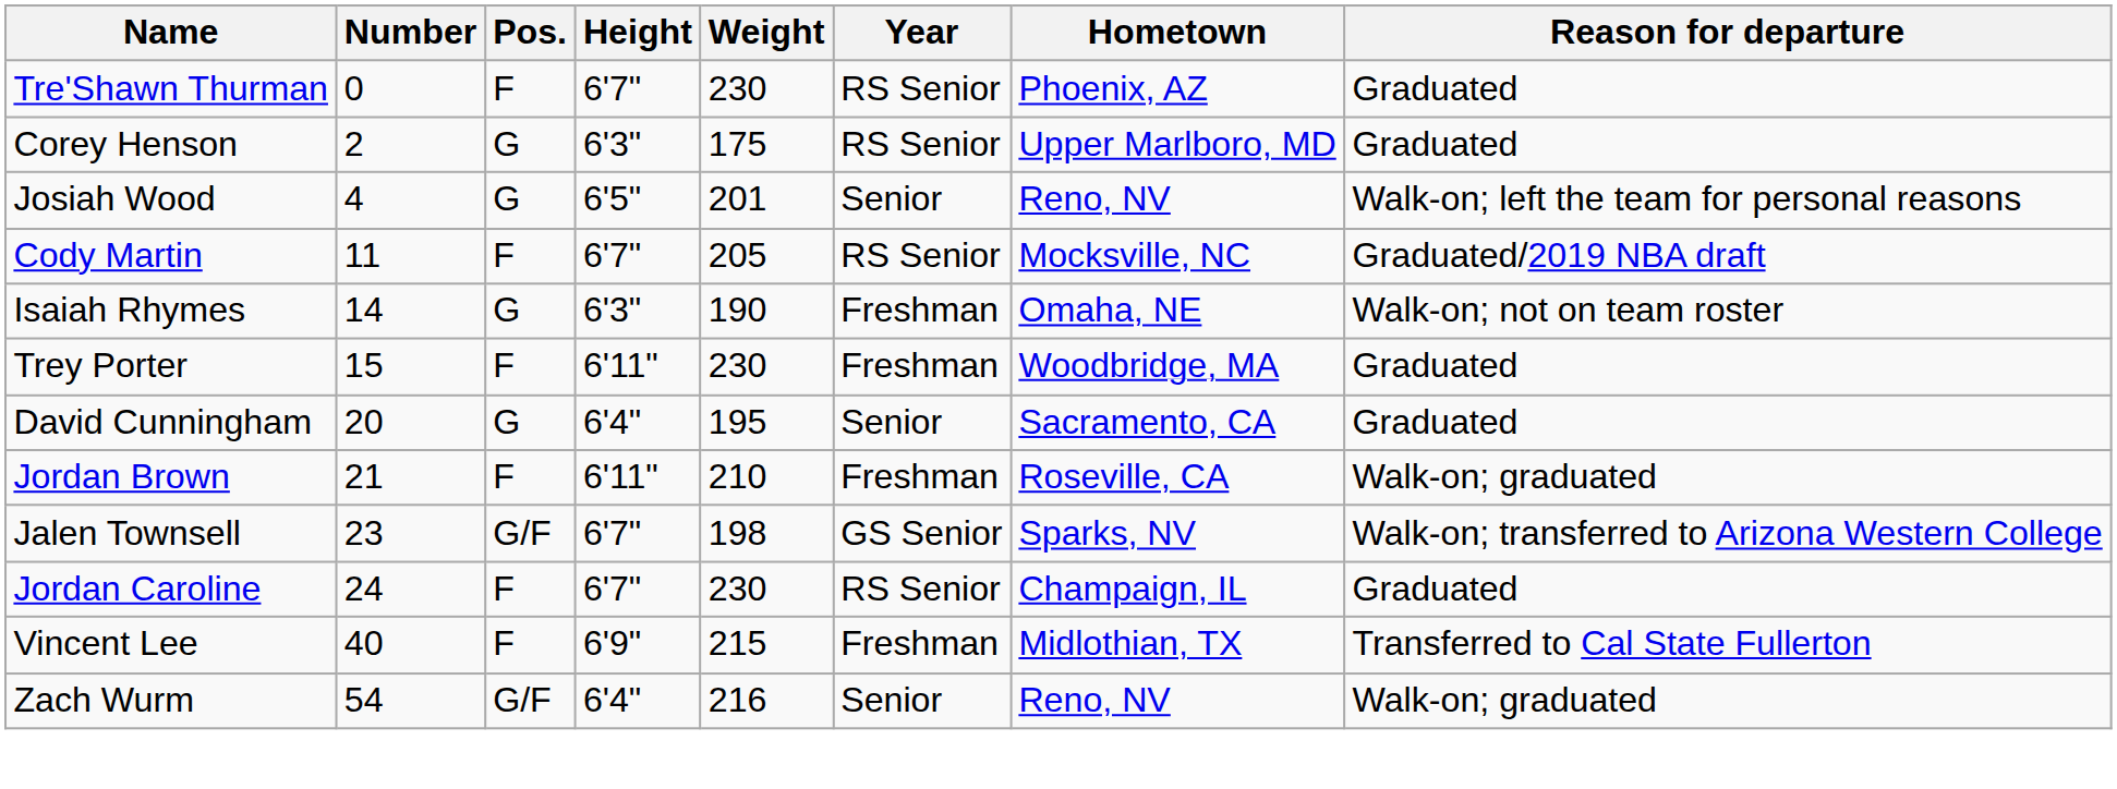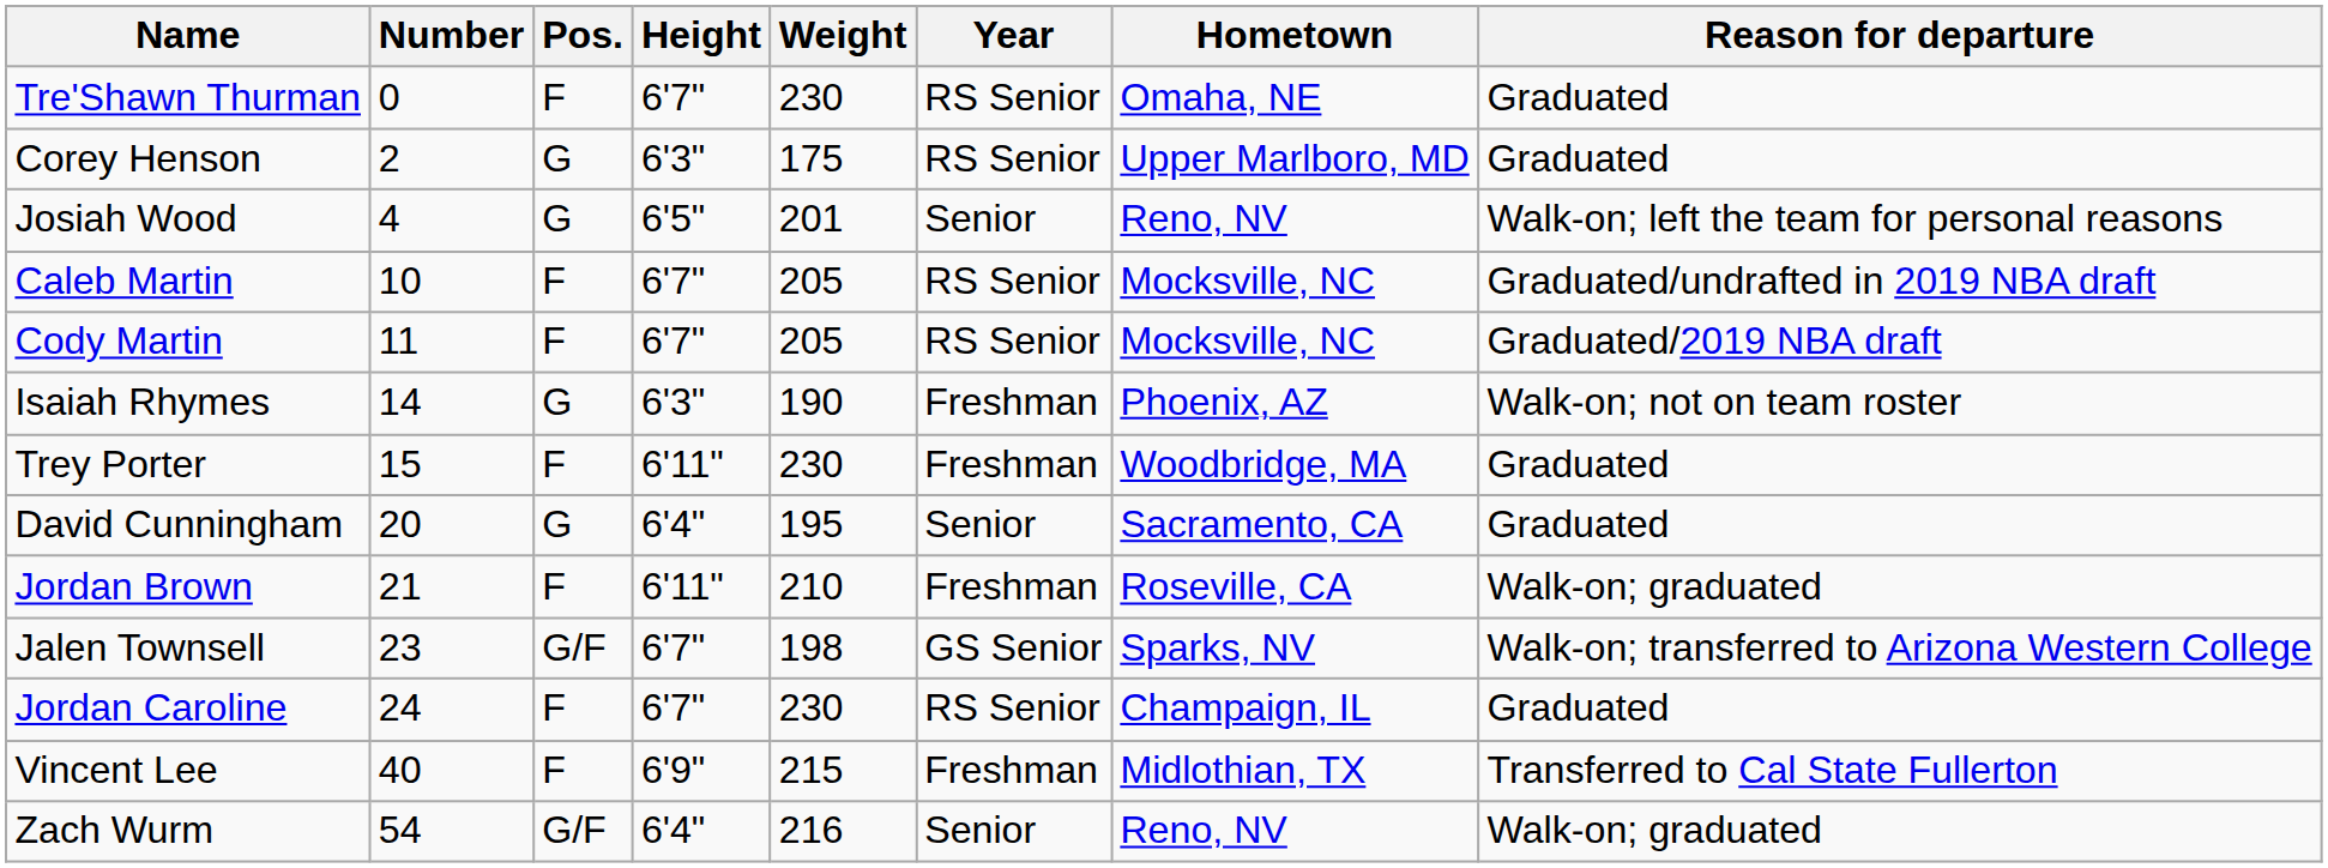 <table class="wikitable sortable" border="1">
 <tr>
 <th>Name</th>
 <th>Number</th>
 <th>Pos.</th>
 <th>Height</th>
 <th>Weight</th>
 <th>Year</th>
 <th>Hometown</th>
 <th class="unsortable">Reason for departure</th>
 </tr>
 <tr>
 <td><a href='#'>Tre'Shawn Thurman</a></td>
 <td>0</td>
 <td>F</td>
 <td>6'7"</td>
 <td>230</td>
 <td>RS Senior</td>
-<td><a href='#'>Phoenix, AZ</a></td>
+<td><a href='#'>Omaha, NE</a></td>
 <td>Graduated</td>
 </tr>
 <tr>
 <td>Corey Henson</td>
 <td>2</td>
 <td>G</td>
 <td>6'3"</td>
 <td>175</td>
 <td>RS Senior</td>
 <td><a href='#'>Upper Marlboro, MD</a></td>
 <td>Graduated</td>
 </tr>
 <tr>
 <td>Josiah Wood</td>
 <td>4</td>
 <td>G</td>
 <td>6'5"</td>
 <td>201</td>
 <td>Senior</td>
 <td><a href='#'>Reno, NV</a></td>
 <td>Walk-on; left the team for personal reasons</td>
 </tr>
 <tr>
+<td><a href='#'>Caleb Martin</a></td>
+<td>10</td>
+<td>F</td>
+<td>6'7"</td>
+<td>205</td>
+<td>RS Senior</td>
+<td><a href='#'>Mocksville, NC</a></td>
+<td>Graduated/undrafted in <a href='#'>2019 NBA draft</a></td>
+</tr>
+<tr>
 <td><a href='#'>Cody Martin</a></td>
 <td>11</td>
 <td>F</td>
 <td>6'7"</td>
 <td>205</td>
 <td>RS Senior</td>
 <td><a href='#'>Mocksville, NC</a></td>
 <td>Graduated/<a href='#'>2019 NBA draft</a></td>
 </tr>
 <tr>
 <td>Isaiah Rhymes</td>
 <td>14</td>
 <td>G</td>
 <td>6'3"</td>
 <td>190</td>
 <td>Freshman</td>
-<td><a href='#'>Omaha, NE</a></td>
+<td><a href='#'>Phoenix, AZ</a></td>
 <td>Walk-on; not on team roster</td>
 </tr>
 <tr>
 <td>Trey Porter</td>
 <td>15</td>
 <td>F</td>
 <td>6'11"</td>
 <td>230</td>
 <td>Freshman</td>
 <td><a href='#'>Woodbridge, MA</a></td>
 <td>Graduated</td>
 </tr>
 <tr>
 <td>David Cunningham</td>
 <td>20</td>
 <td>G</td>
 <td>6'4"</td>
 <td>195</td>
 <td>Senior</td>
 <td><a href='#'>Sacramento, CA</a></td>
 <td>Graduated</td>
 </tr>
 <tr>
 <td><a href='#'>Jordan Brown</a></td>
 <td>21</td>
 <td>F</td>
 <td>6'11"</td>
 <td>210</td>
 <td>Freshman</td>
 <td><a href='#'>Roseville, CA</a></td>
 <td>Walk-on; graduated</td>
 </tr>
 <tr>
 <td>Jalen Townsell</td>
 <td>23</td>
 <td>G/F</td>
 <td>6'7"</td>
 <td>198</td>
 <td>GS Senior</td>
 <td><a href='#'>Sparks, NV</a></td>
 <td>Walk-on; transferred to <a href='#'>Arizona Western College</a></td>
 </tr>
 <tr>
 <td><a href='#'>Jordan Caroline</a></td>
 <td>24</td>
 <td>F</td>
 <td>6'7"</td>
 <td>230</td>
 <td>RS Senior</td>
 <td><a href='#'>Champaign, IL</a></td>
 <td>Graduated</td>
 </tr>
 <tr>
 <td>Vincent Lee</td>
 <td>40</td>
 <td>F</td>
 <td>6'9"</td>
 <td>215</td>
 <td>Freshman</td>
 <td><a href='#'>Midlothian, TX</a></td>
 <td>Transferred to <a href='#'>Cal State Fullerton</a></td>
 </tr>
 <tr>
 <td>Zach Wurm</td>
 <td>54</td>
 <td>G/F</td>
 <td>6'4"</td>
 <td>216</td>
 <td>Senior</td>
 <td><a href='#'>Reno, NV</a></td>
 <td>Walk-on; graduated</td>
 </tr>
 </table>
